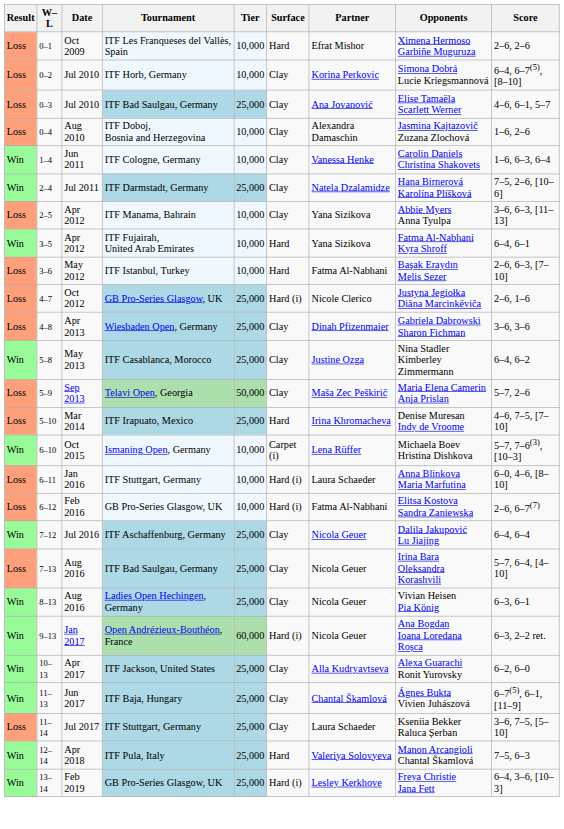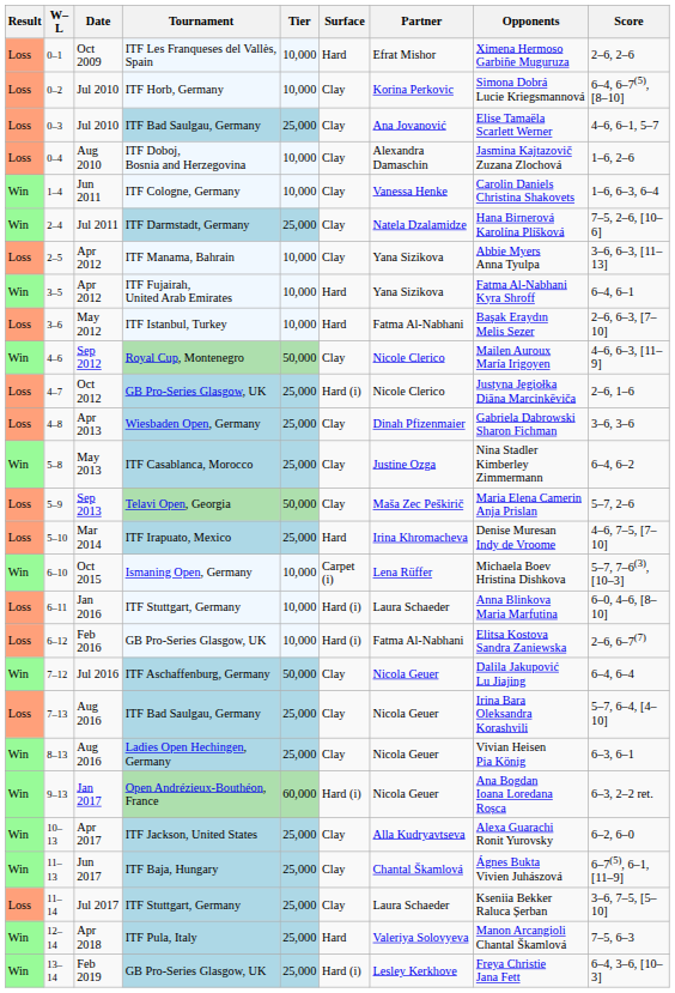 <table class="sortable wikitable">
 <tr>
 <th>Result</th>
 <th class="unsortable">W–L</th>
 <th>Date</th>
 <th>Tournament</th>
 <th>Tier</th>
 <th>Surface</th>
 <th>Partner</th>
 <th>Opponents</th>
 <th class="unsortable">Score</th>
 </tr>
 <tr>
 <td style="background:#ffa07a;">Loss</td>
 <td><small>0–1</small></td>
 <td>Oct 2009</td>
 <td style="background:#f0f8ff;">ITF Les Franqueses del Vallès, Spain</td>
 <td style="background:#f0f8ff;">10,000</td>
 <td>Hard</td>
 <td> Efrat Mishor</td>
 <td> <a href='#'>Ximena Hermoso</a> <br>  <a href='#'>Garbiñe Muguruza</a></td>
 <td>2–6, 2–6</td>
 </tr>
 <tr>
 <td style="background:#ffa07a;">Loss</td>
 <td><small>0–2</small></td>
 <td>Jul 2010</td>
 <td style="background:#f0f8ff;">ITF Horb, Germany</td>
 <td style="background:#f0f8ff;">10,000</td>
 <td>Clay</td>
 <td> <a href='#'>Korina Perkovic</a></td>
 <td> <a href='#'>Simona Dobrá</a> <br>  Lucie Kriegsmannová</td>
 <td>6–4, 6–7<sup>(5)</sup>, [8–10]</td>
 </tr>
 <tr>
 <td style="background:#ffa07a;">Loss</td>
 <td><small>0–3</small></td>
 <td>Jul 2010</td>
 <td style="background:lightblue;">ITF Bad Saulgau, Germany</td>
 <td style="background:lightblue;">25,000</td>
 <td>Clay</td>
 <td> <a href='#'>Ana Jovanović</a></td>
 <td> <a href='#'>Elise Tamaëla</a> <br>  <a href='#'>Scarlett Werner</a></td>
 <td>4–6, 6–1, 5–7</td>
 </tr>
 <tr>
 <td style="background:#ffa07a;">Loss</td>
 <td><small>0–4</small></td>
 <td>Aug 2010</td>
 <td style="background:#f0f8ff;">ITF Doboj, <br>Bosnia and Herzegovina</td>
 <td style="background:#f0f8ff;">10,000</td>
 <td>Clay</td>
 <td> Alexandra Damaschin</td>
 <td> <a href='#'>Jasmina Kajtazovič</a> <br>  Zuzana Zlochová</td>
 <td>1–6, 2–6</td>
 </tr>
 <tr>
 <td style="background:#98fb98;">Win</td>
 <td><small>1–4</small></td>
 <td>Jun 2011</td>
 <td style="background:#f0f8ff;">ITF Cologne, Germany</td>
 <td style="background:#f0f8ff;">10,000</td>
 <td>Clay</td>
 <td> <a href='#'>Vanessa Henke</a></td>
 <td> <a href='#'>Carolin Daniels</a> <br>  <a href='#'>Christina Shakovets</a></td>
 <td>1–6, 6–3, 6–4</td>
 </tr>
 <tr>
 <td style="background:#98fb98;">Win</td>
 <td><small>2–4</small></td>
 <td>Jul 2011</td>
 <td style="background:lightblue;">ITF Darmstadt, Germany</td>
 <td style="background:lightblue;">25,000</td>
 <td>Clay</td>
 <td> <a href='#'>Natela Dzalamidze</a></td>
 <td> <a href='#'>Hana Birnerová</a> <br>  <a href='#'>Karolína Plíšková</a></td>
 <td>7–5, 2–6, [10–6]</td>
 </tr>
 <tr>
 <td style="background:#ffa07a;">Loss</td>
 <td><small>2–5</small></td>
 <td>Apr 2012</td>
 <td style="background:#f0f8ff;">ITF Manama, Bahrain</td>
 <td style="background:#f0f8ff;">10,000</td>
 <td>Clay</td>
 <td> Yana Sizikova</td>
 <td> <a href='#'>Abbie Myers</a> <br>  Anna Tyulpa</td>
 <td>3–6, 6–3, [11–13]</td>
 </tr>
 <tr>
 <td style="background:#98fb98;">Win</td>
 <td><small>3–5</small></td>
 <td>Apr 2012</td>
 <td style="background:#f0f8ff;">ITF Fujairah, <br>United Arab Emirates</td>
 <td style="background:#f0f8ff;">10,000</td>
 <td>Hard</td>
 <td> Yana Sizikova</td>
 <td> <a href='#'>Fatma Al-Nabhani</a> <br>  <a href='#'>Kyra Shroff</a></td>
 <td>6–4, 6–1</td>
 </tr>
 <tr>
 <td style="background:#ffa07a;">Loss</td>
 <td><small>3–6</small></td>
 <td>May 2012</td>
 <td style="background:#f0f8ff;">ITF Istanbul, Turkey</td>
 <td style="background:#f0f8ff;">10,000</td>
 <td>Hard</td>
 <td> Fatma Al-Nabhani</td>
 <td> <a href='#'>Başak Eraydın</a> <br>  <a href='#'>Melis Sezer</a></td>
 <td>2–6, 6–3, [7–10]</td>
 </tr>
 <tr>
+<td style="background:#98fb98;">Win</td>
+<td><small>4–6</small></td>
+<td><a href='#'>Sep 2012</a></td>
+<td style="background:#addfad;"><a href='#'>Royal Cup</a>, Montenegro</td>
+<td style="background:#addfad;">50,000</td>
+<td>Clay</td>
+<td> <a href='#'>Nicole Clerico</a></td>
+<td> <a href='#'>Mailen Auroux</a> <br>  <a href='#'>María Irigoyen</a></td>
+<td>4–6, 6–3, [11–9]</td>
+</tr>
+<tr>
 <td style="background:#ffa07a;">Loss</td>
 <td><small>4–7</small></td>
 <td>Oct 2012</td>
 <td style="background:lightblue;"><a href='#'>GB Pro-Series Glasgow</a>, UK</td>
 <td style="background:lightblue;">25,000</td>
 <td>Hard (i)</td>
 <td> Nicole Clerico</td>
 <td> <a href='#'>Justyna Jegiołka</a> <br>  <a href='#'>Diāna Marcinkēviča</a></td>
 <td>2–6, 1–6</td>
 </tr>
 <tr>
 <td style="background:#ffa07a;">Loss</td>
 <td><small>4–8</small></td>
 <td>Apr 2013</td>
 <td style="background:lightblue;"><a href='#'>Wiesbaden Open</a>, Germany</td>
 <td style="background:lightblue;">25,000</td>
 <td>Clay</td>
 <td> <a href='#'>Dinah Pfizenmaier</a></td>
 <td> <a href='#'>Gabriela Dabrowski</a> <br>  <a href='#'>Sharon Fichman</a></td>
 <td>3–6, 3–6</td>
 </tr>
 <tr>
 <td style="background:#98fb98;">Win</td>
 <td><small>5–8</small></td>
 <td>May 2013</td>
 <td style="background:lightblue;">ITF Casablanca, Morocco</td>
 <td style="background:lightblue;">25,000</td>
 <td>Clay</td>
 <td> <a href='#'>Justine Ozga</a></td>
 <td> Nina Stadler <br>  Kimberley Zimmermann</td>
 <td>6–4, 6–2</td>
 </tr>
 <tr>
 <td style="background:#ffa07a;">Loss</td>
 <td><small>5–9</small></td>
 <td><a href='#'>Sep 2013</a></td>
 <td style="background:#addfad;"><a href='#'>Telavi Open</a>, Georgia</td>
 <td style="background:#addfad;">50,000</td>
 <td>Clay</td>
 <td> <a href='#'>Maša Zec Peškirič</a></td>
 <td> <a href='#'>Maria Elena Camerin</a> <br>  <a href='#'>Anja Prislan</a></td>
 <td>5–7, 2–6</td>
 </tr>
 <tr>
 <td style="background:#ffa07a;">Loss</td>
 <td><small>5–10</small></td>
 <td>Mar 2014</td>
 <td style="background:lightblue;">ITF Irapuato, Mexico</td>
 <td style="background:lightblue;">25,000</td>
 <td>Hard</td>
 <td> <a href='#'>Irina Khromacheva</a></td>
 <td> Denise Muresan <br>  <a href='#'>Indy de Vroome</a></td>
 <td>4–6, 7–5, [7–10]</td>
 </tr>
 <tr>
 <td style="background:#98fb98;">Win</td>
 <td><small>6–10</small></td>
 <td>Oct 2015</td>
 <td style="background:#f0f8ff;"><a href='#'>Ismaning Open</a>, Germany</td>
 <td style="background:#f0f8ff;">10,000</td>
 <td>Carpet (i)</td>
 <td> <a href='#'>Lena Rüffer</a></td>
 <td> Michaela Boev <br>  Hristina Dishkova</td>
 <td>5–7, 7–6<sup>(3)</sup>, [10–3]</td>
 </tr>
 <tr>
 <td style="background:#ffa07a;">Loss</td>
 <td><small>6–11</small></td>
 <td>Jan 2016</td>
 <td style="background:#f0f8ff;">ITF Stuttgart, Germany</td>
 <td style="background:#f0f8ff;">10,000</td>
 <td>Hard (i)</td>
 <td> Laura Schaeder</td>
 <td> <a href='#'>Anna Blinkova</a> <br>  <a href='#'>Maria Marfutina</a></td>
 <td>6–0, 4–6, [8–10]</td>
 </tr>
 <tr>
 <td style="background:#ffa07a;">Loss</td>
 <td><small>6–12</small></td>
 <td>Feb 2016</td>
 <td style="background:#f0f8ff;">GB Pro-Series Glasgow, UK</td>
 <td style="background:#f0f8ff;">10,000</td>
 <td>Hard (i)</td>
 <td> Fatma Al-Nabhani</td>
 <td> <a href='#'>Elitsa Kostova</a> <br>  <a href='#'>Sandra Zaniewska</a></td>
 <td>2–6, 6–7<sup>(7)</sup></td>
 </tr>
 <tr>
 <td style="background:#98fb98;">Win</td>
 <td><small>7–12</small></td>
 <td>Jul 2016</td>
 <td style="background:lightblue;">ITF Aschaffenburg, Germany</td>
-<td style="background:lightblue;">25,000</td>
+<td style="background:lightblue;">50,000</td>
 <td>Clay</td>
 <td> <a href='#'>Nicola Geuer</a></td>
 <td> <a href='#'>Dalila Jakupović</a> <br>  <a href='#'>Lu Jiajing</a></td>
 <td>6–4, 6–4</td>
 </tr>
 <tr>
 <td style="background:#ffa07a;">Loss</td>
 <td><small>7–13</small></td>
 <td>Aug 2016</td>
 <td style="background:lightblue;">ITF Bad Saulgau, Germany</td>
 <td style="background:lightblue;">25,000</td>
 <td>Clay</td>
 <td> Nicola Geuer</td>
 <td> <a href='#'>Irina Bara</a> <br>  <a href='#'>Oleksandra Korashvili</a></td>
 <td>5–7, 6–4, [4–10]</td>
 </tr>
 <tr>
 <td style="background:#98fb98;">Win</td>
 <td><small>8–13</small></td>
 <td>Aug 2016</td>
 <td style="background:lightblue;"><a href='#'>Ladies Open Hechingen</a>, Germany</td>
 <td style="background:lightblue;">25,000</td>
 <td>Clay</td>
 <td> Nicola Geuer</td>
 <td> Vivian Heisen <br>  <a href='#'>Pia König</a></td>
 <td>6–3, 6–1</td>
 </tr>
 <tr>
 <td style="background:#98fb98;">Win</td>
 <td><small>9–13</small></td>
 <td><a href='#'>Jan 2017</a></td>
 <td style="background:#addfad;"><a href='#'>Open Andrézieux-Bouthéon</a>, France</td>
 <td style="background:#addfad;">60,000</td>
 <td>Hard (i)</td>
 <td> Nicola Geuer</td>
 <td> <a href='#'>Ana Bogdan</a> <br>  <a href='#'>Ioana Loredana Roșca</a></td>
 <td>6–3, 2–2 ret.</td>
 </tr>
 <tr>
 <td style="background:#98fb98;">Win</td>
 <td><small>10–13</small></td>
 <td>Apr 2017</td>
 <td style="background:lightblue;">ITF Jackson, United States</td>
 <td style="background:lightblue;">25,000</td>
 <td>Clay</td>
 <td> <a href='#'>Alla Kudryavtseva</a></td>
 <td> <a href='#'>Alexa Guarachi</a> <br>  Ronit Yurovsky</td>
 <td>6–2, 6–0</td>
 </tr>
 <tr>
 <td style="background:#98fb98;">Win</td>
 <td><small>11–13</small></td>
 <td>Jun 2017</td>
 <td style="background:lightblue;">ITF Baja, Hungary</td>
 <td style="background:lightblue;">25,000</td>
 <td>Clay</td>
 <td> <a href='#'>Chantal Škamlová</a></td>
 <td> <a href='#'>Ágnes Bukta</a> <br>  Vivien Juhászová</td>
 <td>6–7<sup>(5)</sup>, 6–1, [11–9]</td>
 </tr>
 <tr>
 <td style="background:#ffa07a;">Loss</td>
 <td><small>11–14</small></td>
 <td>Jul 2017</td>
 <td style="background:lightblue;">ITF Stuttgart, Germany</td>
 <td style="background:lightblue;">25,000</td>
 <td>Clay</td>
 <td> Laura Schaeder</td>
 <td> Kseniia Bekker <br>  Raluca Șerban</td>
 <td>3–6, 7–5, [5–10]</td>
 </tr>
 <tr>
 <td style="background:#98fb98;">Win</td>
 <td><small>12–14</small></td>
 <td>Apr 2018</td>
 <td style="background:lightblue;">ITF Pula, Italy</td>
 <td style="background:lightblue;">25,000</td>
 <td>Hard</td>
 <td> <a href='#'>Valeriya Solovyeva</a></td>
 <td> <a href='#'>Manon Arcangioli</a> <br>  Chantal Škamlová</td>
 <td>7–5, 6–3</td>
 </tr>
 <tr>
 <td style="background:#98fb98;">Win</td>
 <td><small>13–14</small></td>
 <td>Feb 2019</td>
 <td style="background:lightblue;">GB Pro-Series Glasgow, UK</td>
 <td style="background:lightblue;">25,000</td>
 <td>Hard (i)</td>
 <td> <a href='#'>Lesley Kerkhove</a></td>
 <td> <a href='#'>Freya Christie</a> <br>  <a href='#'>Jana Fett</a></td>
 <td>6–4, 3–6, [10–3]</td>
 </tr>
 </table>
